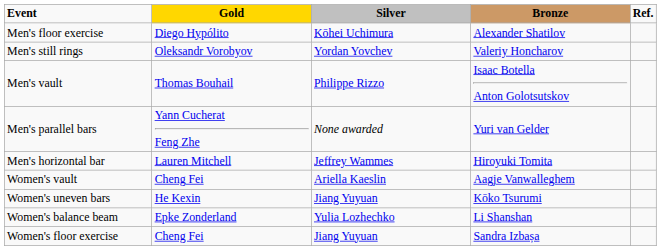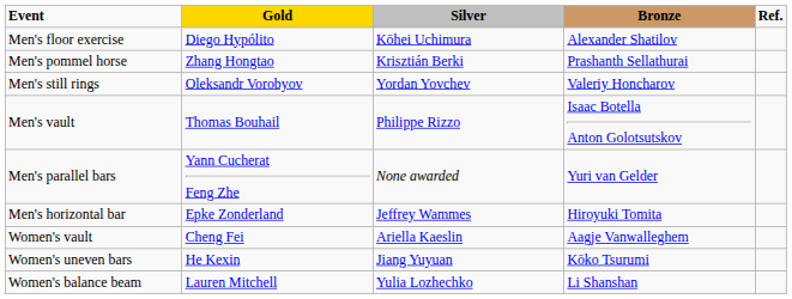 <table class="wikitable">
 <tr>
 <td style="width:12em;"><strong>Event</strong></td>
 <td style="text-align:center; background:gold; width:13em;"><strong>Gold</strong></td>
 <td style="text-align:center; background:silver; width:13em;"><strong>Silver</strong></td>
 <td style="text-align:center; background:#c96; width:13em;"><strong>Bronze</strong></td>
 <td style="width:1em;"><strong>Ref.</strong></td>
 </tr>
 <tr>
 <td>Men's floor exercise</td>
 <td> <a href='#'>Diego Hypólito</a></td>
 <td> <a href='#'>Kōhei Uchimura</a></td>
 <td> <a href='#'>Alexander Shatilov</a></td>
+<td></td>
+</tr>
+<tr>
+<td>Men's pommel horse</td>
+<td> <a href='#'>Zhang Hongtao</a></td>
+<td> <a href='#'>Krisztián Berki</a></td>
+<td> <a href='#'>Prashanth Sellathurai</a></td>
 <td></td>
 </tr>
 <tr>
 <td>Men's still rings</td>
 <td> <a href='#'>Oleksandr Vorobyov</a></td>
 <td> <a href='#'>Yordan Yovchev</a></td>
 <td> <a href='#'>Valeriy Honcharov</a></td>
 <td></td>
 </tr>
 <tr>
 <td>Men's vault</td>
 <td> <a href='#'>Thomas Bouhail</a></td>
 <td> <a href='#'>Philippe Rizzo</a></td>
 <td> <a href='#'>Isaac Botella</a> <hr>  <a href='#'>Anton Golotsutskov</a></td>
 <td></td>
 </tr>
 <tr>
 <td>Men's parallel bars</td>
 <td> <a href='#'>Yann Cucherat</a> <hr>  <a href='#'>Feng Zhe</a></td>
 <td><em>None awarded</em></td>
 <td> <a href='#'>Yuri van Gelder</a></td>
 <td></td>
 </tr>
 <tr>
 <td>Men's horizontal bar</td>
-<td> <a href='#'>Lauren Mitchell</a></td>
+<td> <a href='#'>Epke Zonderland</a></td>
 <td> <a href='#'>Jeffrey Wammes</a></td>
 <td> <a href='#'>Hiroyuki Tomita</a></td>
 <td></td>
 </tr>
 <tr>
 <td>Women's vault</td>
 <td> <a href='#'>Cheng Fei</a></td>
 <td> <a href='#'>Ariella Kaeslin</a></td>
 <td> <a href='#'>Aagje Vanwalleghem</a></td>
 <td></td>
 </tr>
 <tr>
 <td>Women's uneven bars</td>
 <td> <a href='#'>He Kexin</a></td>
 <td> <a href='#'>Jiang Yuyuan</a></td>
 <td> <a href='#'>Kōko Tsurumi</a></td>
 <td></td>
 </tr>
 <tr>
 <td> Women's balance beam </td>
-<td> <a href='#'>Epke Zonderland</a></td>
+<td> <a href='#'>Lauren Mitchell</a></td>
 <td> <a href='#'>Yulia Lozhechko</a></td>
 <td> <a href='#'>Li Shanshan</a></td>
 <td></td>
 </tr>
-<tr>
-<td>Women's floor exercise</td>
-<td> <a href='#'>Cheng Fei</a></td>
-<td> <a href='#'>Jiang Yuyuan</a></td>
-<td> <a href='#'>Sandra Izbașa</a></td>
-<td></td>
-</tr>
 </table>
